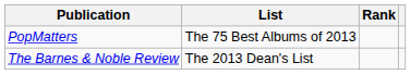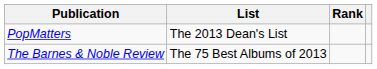 <table class="sortable wikitable">
 <tr>
 <th>Publication</th>
 <th>List</th>
 <th>Rank</th>
 <th class="unsortable"></th>
 </tr>
 <tr>
 <td><em><a href='#'>PopMatters</a></em></td>
-<td>The 75 Best Albums of 2013</td>
+<td>The 2013 Dean's List</td>
 <td></td>
 <td></td>
 </tr>
 <tr>
 <td><em><a href='#'>The Barnes & Noble Review</a></em></td>
-<td>The 2013 Dean's List</td>
+<td>The 75 Best Albums of 2013</td>
 <td></td>
 <td></td>
 </tr>
 </table>
